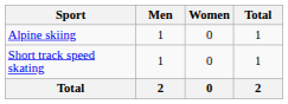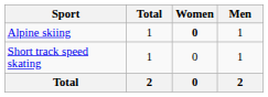 <table class="wikitable sortable" style=text-align:center>
 <tr>
 <th width=160>Sport</th>
+<th width=55>Total</th>
+<th width=55>Women</th>
 <th width=55>Men</th>
-<th width=55>Women</th>
-<th width=55>Total</th>
 </tr>
 <tr>
 <td align=left><a href='#'>Alpine skiing</a></td>
 <td>1</td>
-<td>0</td>
+<td><strong>0</strong></td>
 <td>1</td>
 </tr>
 <tr>
 <td align=left><a href='#'>Short track speed skating</a></td>
 <td>1</td>
 <td>0</td>
 <td>1</td>
 </tr>
 <tr>
 <th>Total</th>
 <th>2</th>
 <th>0</th>
 <th>2</th>
 </tr>
 </table>
